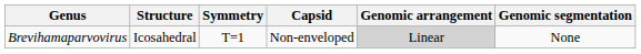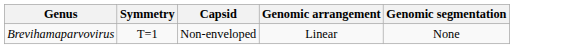 <table class="wikitable sortable" style="text-align:center">
 <tr>
 <th>Genus</th>
-<th>Structure</th>
 <th>Symmetry</th>
 <th>Capsid</th>
 <th>Genomic arrangement</th>
 <th>Genomic segmentation</th>
 </tr>
 <tr>
 <td><em>Brevihamaparvovirus</em></td>
-<td>Icosahedral</td>
 <td>T=1</td>
 <td>Non-enveloped</td>
-<td style="background: lightgrey;">Linear</td>
+<td>Linear</td>
 <td>None</td>
 </tr>
 </table>
